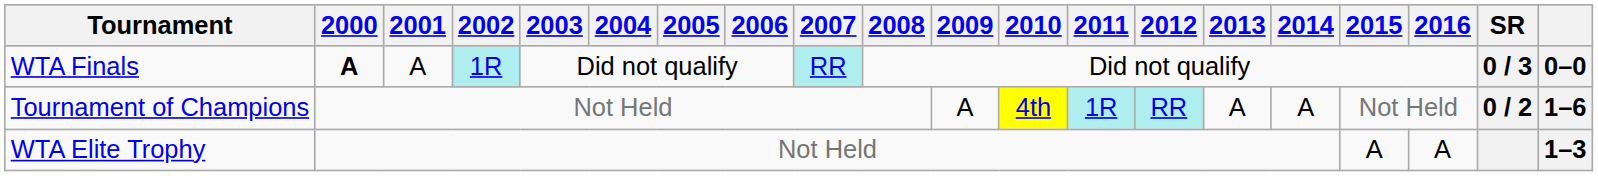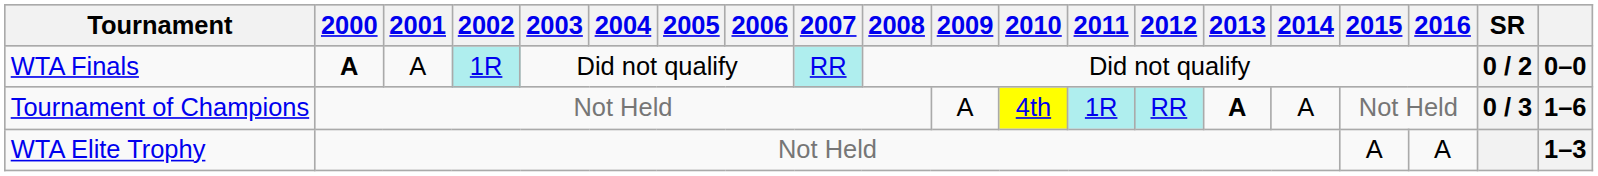 <table class=wikitable style=text-align:center;font-size:97%>
 <tr>
 <th>Tournament</th>
 <th><a href='#'>2000</a></th>
 <th><a href='#'>2001</a></th>
 <th><a href='#'>2002</a></th>
 <th><a href='#'>2003</a></th>
 <th><a href='#'>2004</a></th>
 <th><a href='#'>2005</a></th>
 <th><a href='#'>2006</a></th>
 <th><a href='#'>2007</a></th>
 <th><a href='#'>2008</a></th>
 <th><a href='#'>2009</a></th>
 <th><a href='#'>2010</a></th>
 <th><a href='#'>2011</a></th>
 <th><a href='#'>2012</a></th>
 <th><a href='#'>2013</a></th>
 <th><a href='#'>2014</a></th>
 <th><a href='#'>2015</a></th>
 <th><a href='#'>2016</a></th>
 <th>SR</th>
 <th></th>
 </tr>
 <tr>
 <td align=left><a href='#'>WTA Finals</a></td>
 <td><strong>A</strong></td>
 <td>A</td>
 <td bgcolor=afeeee><a href='#'>1R</a></td>
 <td colspan=4>Did not qualify</td>
 <td bgcolor=afeeee><a href='#'>RR</a></td>
 <td colspan=9>Did not qualify</td>
-<th>0 / 3</th>
+<th>0 / 2</th>
 <th>0–0</th>
 </tr>
 <tr>
 <td align=left><a href='#'>Tournament of Champions</a></td>
 <td colspan=9 style=color:#767676>Not Held</td>
 <td>A</td>
 <td style="background:yellow;"><a href='#'>4th</a></td>
 <td bgcolor=afeeee><a href='#'>1R</a></td>
 <td bgcolor=afeeee><a href='#'>RR</a></td>
-<td>A</td>
+<td><strong>A</strong></td>
 <td>A</td>
 <td colspan=2 style=color:#767676>Not Held</td>
-<th>0 / 2</th>
+<th>0 / 3</th>
 <th>1–6</th>
 </tr>
 <tr>
 <td align=left><a href='#'>WTA Elite Trophy</a></td>
 <td colspan=15 style=color:#767676>Not Held</td>
 <td>A</td>
 <td>A</td>
 <th></th>
 <th>1–3</th>
 </tr>
 </table>
